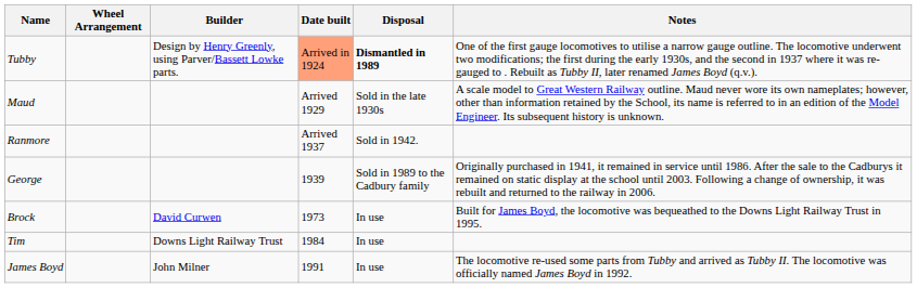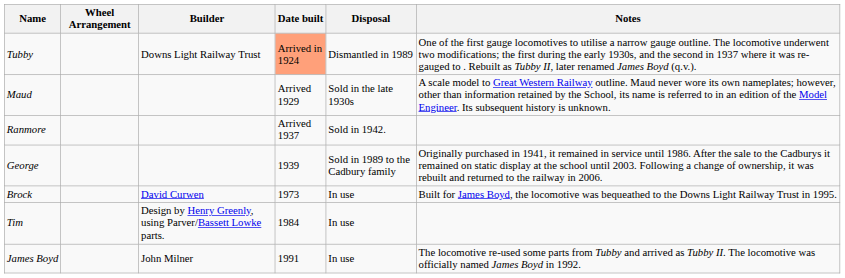 <table class="sort wikitable">
 <tr>
 <th>Name</th>
 <th>Wheel Arrangement</th>
 <th>Builder</th>
 <th>Date built</th>
 <th>Disposal</th>
 <th>Notes</th>
 </tr>
 <tr>
 <td><em>Tubby</em></td>
 <td></td>
-<td>Design by <a href='#'>Henry Greenly</a>, using Parver/<a href='#'>Bassett Lowke</a> parts.</td>
+<td>Downs Light Railway Trust</td>
 <td style="background: lightsalmon;">Arrived in 1924</td>
-<td><strong>Dismantled in 1989</strong></td>
+<td>Dismantled in 1989</td>
 <td>One of the first  gauge locomotives to utilise a narrow gauge outline. The locomotive underwent two modifications; the first during the early 1930s, and the second in 1937 where it was re-gauged to . Rebuilt as <em>Tubby II</em>, later renamed <em>James Boyd</em> (q.v.).</td>
 </tr>
 <tr>
 <td><em>Maud</em></td>
 <td></td>
 <td></td>
 <td>Arrived 1929</td>
 <td>Sold in the late 1930s</td>
 <td>A scale model to <a href='#'>Great Western Railway</a> outline. Maud never wore its own nameplates; however, other than information retained by the School, its name is referred to in an edition of the <a href='#'>Model Engineer</a>. Its subsequent history is unknown.</td>
 </tr>
 <tr>
 <td><em>Ranmore</em></td>
 <td></td>
 <td></td>
 <td>Arrived 1937</td>
 <td>Sold in 1942.</td>
 <td></td>
 </tr>
 <tr>
 <td><em>George</em></td>
 <td></td>
 <td></td>
 <td>1939</td>
 <td>Sold in 1989 to the Cadbury family</td>
 <td>Originally purchased in 1941, it remained in service until 1986. After the sale to the Cadburys it remained on static display at the school until 2003. Following a change of ownership, it was rebuilt and returned to the railway in 2006.</td>
 </tr>
 <tr>
 <td><em>Brock</em></td>
 <td></td>
 <td><a href='#'>David Curwen</a></td>
 <td>1973</td>
 <td>In use</td>
 <td>Built for <a href='#'>James Boyd</a>, the locomotive was bequeathed to the Downs Light Railway Trust in 1995.</td>
 </tr>
 <tr>
 <td><em>Tim</em></td>
 <td></td>
-<td>Downs Light Railway Trust</td>
+<td>Design by <a href='#'>Henry Greenly</a>, using Parver/<a href='#'>Bassett Lowke</a> parts.</td>
 <td>1984</td>
 <td>In use</td>
 <td></td>
 </tr>
 <tr>
 <td><em>James Boyd</em></td>
 <td></td>
 <td>John Milner</td>
 <td>1991</td>
 <td>In use</td>
 <td>The locomotive re-used some parts from <em>Tubby</em> and arrived as <em>Tubby II</em>. The locomotive was officially named <em>James Boyd</em> in 1992.</td>
 </tr>
 </table>
